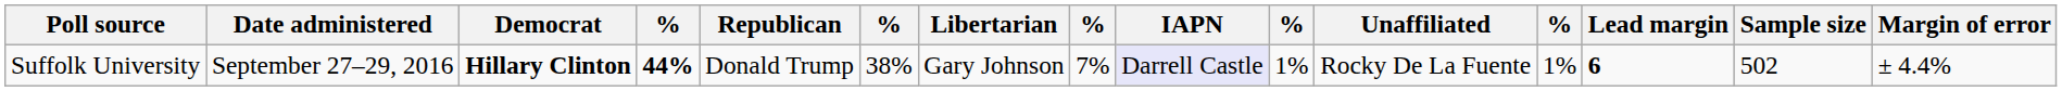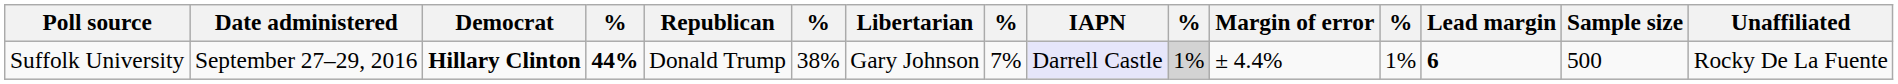 <table class="wikitable">
 <tr>
 <th>Poll source</th>
 <th>Date administered</th>
 <th>Democrat</th>
 <th>%</th>
 <th>Republican</th>
 <th>%</th>
 <th>Libertarian</th>
 <th>%</th>
 <th>IAPN</th>
 <th>%</th>
-<th>Unaffiliated</th>
+<th>Margin of error</th>
 <th>%</th>
 <th>Lead margin</th>
 <th>Sample size</th>
-<th>Margin of error</th>
+<th>Unaffiliated</th>
 </tr>
 <tr>
 <td>Suffolk University</td>
 <td>September 27–29, 2016</td>
 <td><strong>Hillary Clinton</strong></td>
 <td><strong>44%</strong></td>
 <td>Donald Trump</td>
 <td>38%</td>
 <td>Gary Johnson</td>
 <td>7%</td>
 <td style="background: lavender;">Darrell Castle</td>
-<td>1%</td>
-<td>Rocky De La Fuente</td>
+<td style="background: lightgrey;">1%</td>
+<td>± 4.4%</td>
 <td>1%</td>
 <td><strong>6</strong></td>
-<td>502</td>
-<td>± 4.4%</td>
+<td>500</td>
+<td>Rocky De La Fuente</td>
 </tr>
 </table>
